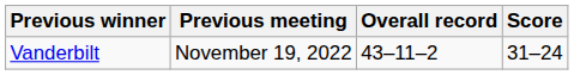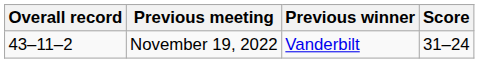 <table class="wikitable">
 <tr>
+<th>Overall record</th>
+<th>Previous meeting</th>
 <th>Previous winner</th>
-<th>Previous meeting</th>
-<th>Overall record</th>
 <th>Score</th>
 </tr>
 <tr>
+<td>43–11–2</td>
+<td>November 19, 2022</td>
 <td><a href='#'>Vanderbilt</a></td>
-<td>November 19, 2022</td>
-<td>43–11–2</td>
 <td>31–24</td>
 </tr>
 </table>
